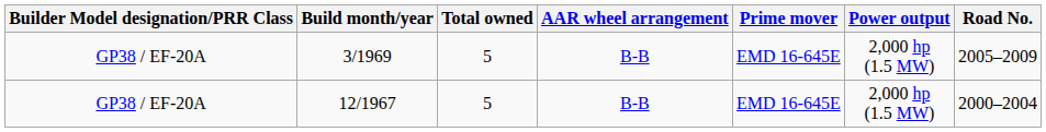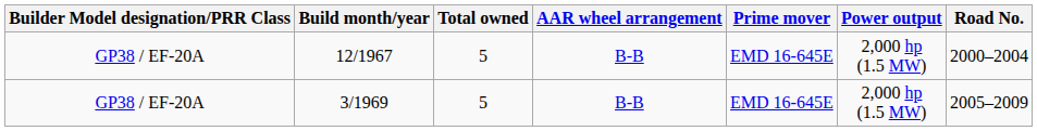 <table class="wikitable sortable">
 <tr>
 <th class="unsortable">Builder Model designation/PRR Class</th>
 <th class="unsortable">Build month/year</th>
 <th class="unsortable">Total owned</th>
 <th class="unsortable"><a href='#'>AAR wheel arrangement</a></th>
 <th class="unsortable"><a href='#'>Prime mover</a></th>
 <th class="unsortable"><a href='#'>Power output</a></th>
 <th class="unsortable">Road No.</th>
 </tr>
 <tr style=text-align:center>
 <td><a href='#'>GP38</a> / EF-20A</td>
+<td>12/1967</td>
+<td>5</td>
+<td><a href='#'>B-B</a></td>
+<td><a href='#'>EMD 16-645E</a></td>
+<td>2,000 <a href='#'>hp</a><br>(1.5 <a href='#'>MW</a>)</td>
+<td>2000–2004</td>
+</tr>
+<tr style=text-align:center>
+<td><a href='#'>GP38</a> / EF-20A</td>
 <td>3/1969</td>
 <td>5</td>
 <td><a href='#'>B-B</a></td>
 <td><a href='#'>EMD 16-645E</a></td>
 <td>2,000 <a href='#'>hp</a><br>(1.5 <a href='#'>MW</a>)</td>
 <td>2005–2009</td>
 </tr>
-<tr style=text-align:center>
-<td><a href='#'>GP38</a> / EF-20A</td>
-<td>12/1967</td>
-<td>5</td>
-<td><a href='#'>B-B</a></td>
-<td><a href='#'>EMD 16-645E</a></td>
-<td>2,000 <a href='#'>hp</a><br>(1.5 <a href='#'>MW</a>)</td>
-<td>2000–2004</td>
-</tr>
 </table>
